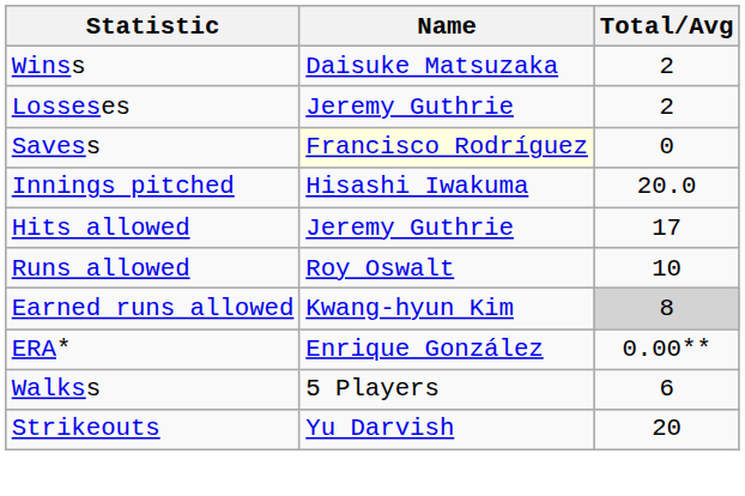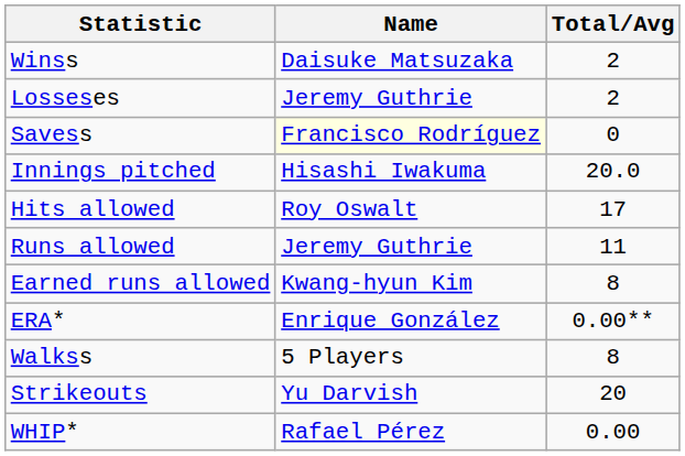 <table class=wikitable>
 <tr>
 <th>Statistic</th>
 <th>Name</th>
 <th>Total/Avg</th>
 </tr>
 <tr>
 <td><a href='#'>Wins</a>s</td>
 <td> <a href='#'>Daisuke Matsuzaka</a></td>
 <td align=center>2</td>
 </tr>
 <tr>
 <td><a href='#'>Losses</a>es</td>
 <td> <a href='#'>Jeremy Guthrie</a></td>
 <td align=center>2</td>
 </tr>
 <tr>
 <td><a href='#'>Saves</a>s</td>
 <td style="background: lightyellow;"> <a href='#'>Francisco Rodríguez</a></td>
 <td align=center>0</td>
 </tr>
 <tr>
 <td><a href='#'>Innings pitched</a></td>
 <td> <a href='#'>Hisashi Iwakuma</a></td>
 <td align=center>20.0</td>
 </tr>
 <tr>
 <td><a href='#'>Hits allowed</a></td>
-<td> <a href='#'>Jeremy Guthrie</a></td>
+<td> <a href='#'>Roy Oswalt</a></td>
 <td align=center>17</td>
 </tr>
 <tr>
 <td><a href='#'>Runs allowed</a></td>
-<td> <a href='#'>Roy Oswalt</a></td>
-<td align=center>10</td>
+<td> <a href='#'>Jeremy Guthrie</a></td>
+<td align=center>11</td>
 </tr>
 <tr>
 <td><a href='#'>Earned runs allowed</a></td>
 <td> <a href='#'>Kwang-hyun Kim</a></td>
-<td align=center style="background: lightgrey;">8</td>
+<td align=center>8</td>
 </tr>
 <tr>
 <td><a href='#'>ERA</a>*</td>
 <td> <a href='#'>Enrique González</a></td>
 <td align=center>0.00**</td>
 </tr>
 <tr>
 <td><a href='#'>Walks</a>s</td>
 <td>5 Players</td>
-<td align=center>6</td>
+<td align=center>8</td>
 </tr>
 <tr>
 <td><a href='#'>Strikeouts</a></td>
 <td> <a href='#'>Yu Darvish</a></td>
 <td align=center>20</td>
 </tr>
+<tr>
+<td><a href='#'>WHIP</a>*</td>
+<td> <a href='#'>Rafael Pérez</a></td>
+<td align=center>0.00</td>
+</tr>
 </table>
